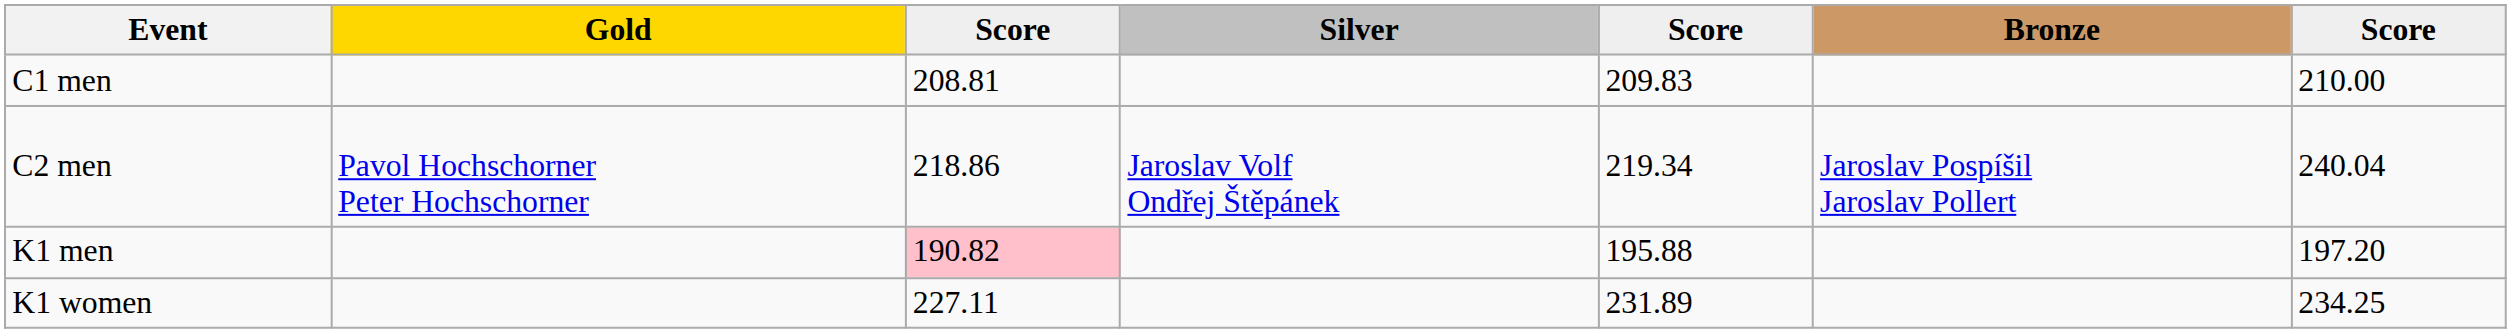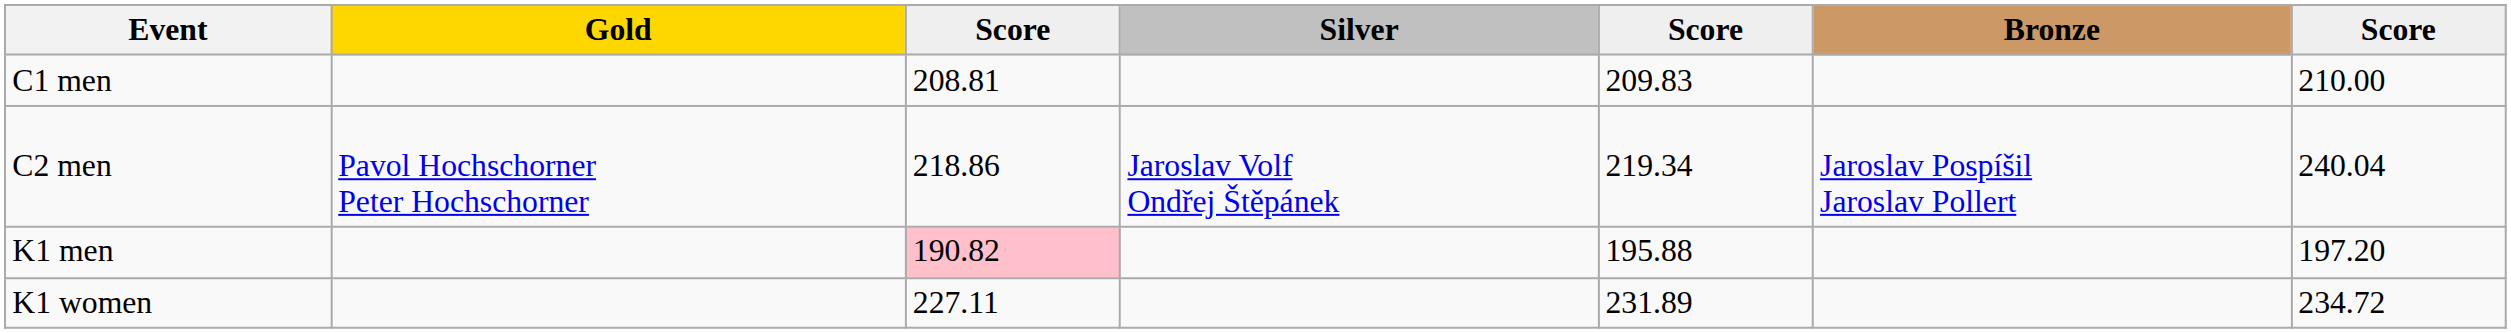 <table class="wikitable" width=100%>
 <tr>
 <th>Event</th>
 <td align=center bgcolor="gold"><strong>Gold</strong></td>
 <td align=center bgcolor="EFEFEF"><strong>Score</strong></td>
 <td align=center bgcolor="silver"><strong>Silver</strong></td>
 <td align=center bgcolor="EFEFEF"><strong>Score</strong></td>
 <td align=center bgcolor="CC9966"><strong>Bronze</strong></td>
 <td align=center bgcolor="EFEFEF"><strong>Score</strong></td>
 </tr>
 <tr>
 <td>C1 men</td>
 <td></td>
 <td>208.81</td>
 <td></td>
 <td>209.83</td>
 <td></td>
 <td>210.00</td>
 </tr>
 <tr>
 <td>C2 men</td>
 <td><br><a href='#'>Pavol Hochschorner</a><br><a href='#'>Peter Hochschorner</a></td>
 <td>218.86</td>
 <td><br><a href='#'>Jaroslav Volf</a><br><a href='#'>Ondřej Štěpánek</a></td>
 <td>219.34</td>
 <td><br><a href='#'>Jaroslav Pospíšil</a><br><a href='#'>Jaroslav Pollert</a></td>
 <td>240.04</td>
 </tr>
 <tr>
 <td>K1 men</td>
 <td></td>
 <td style="background: pink;">190.82</td>
 <td></td>
 <td>195.88</td>
 <td></td>
 <td>197.20</td>
 </tr>
 <tr>
 <td>K1 women</td>
 <td></td>
 <td>227.11</td>
 <td></td>
 <td>231.89</td>
 <td></td>
-<td>234.25</td>
+<td>234.72</td>
 </tr>
 </table>
